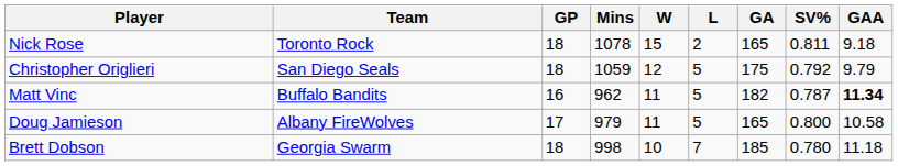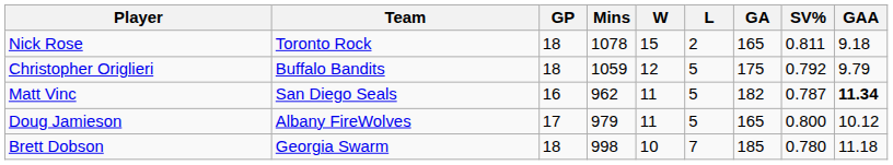 <table class="wikitable">
 <tr>
 <th bgcolor="#DDDDFF" width="27.5%">Player</th>
 <th bgcolor="#DDDDFF" width="27.5%">Team</th>
 <th bgcolor="#DDDDFF" width="5%">GP</th>
 <th bgcolor="#DDDDFF" width="5%">Mins</th>
 <th bgcolor="#DDDDFF" width="5%">W</th>
 <th bgcolor="#DDDDFF" width="5%">L</th>
 <th bgcolor="#DDDDFF" width="5%">GA</th>
 <th bgcolor="#DDDDFF" width="5%">SV%</th>
 <th bgcolor="#DDDDFF" width="5%">GAA</th>
 </tr>
 <tr>
 <td><a href='#'>Nick Rose</a></td>
 <td><a href='#'>Toronto Rock</a></td>
 <td>18</td>
 <td>1078</td>
 <td>15</td>
 <td>2</td>
 <td>165</td>
 <td>0.811</td>
 <td>9.18</td>
 </tr>
 <tr>
 <td><a href='#'>Christopher Origlieri</a></td>
-<td><a href='#'>San Diego Seals</a></td>
+<td><a href='#'>Buffalo Bandits</a></td>
 <td>18</td>
 <td>1059</td>
 <td>12</td>
 <td>5</td>
 <td>175</td>
 <td>0.792</td>
 <td>9.79</td>
 </tr>
 <tr>
 <td><a href='#'>Matt Vinc</a></td>
-<td><a href='#'>Buffalo Bandits</a></td>
+<td><a href='#'>San Diego Seals</a></td>
 <td>16</td>
 <td>962</td>
 <td>11</td>
 <td>5</td>
 <td>182</td>
 <td>0.787</td>
 <td><strong>11.34</strong></td>
 </tr>
 <tr>
 <td><a href='#'>Doug Jamieson</a></td>
 <td><a href='#'>Albany FireWolves</a></td>
 <td>17</td>
 <td>979</td>
 <td>11</td>
 <td>5</td>
 <td>165</td>
 <td>0.800</td>
-<td>10.58</td>
+<td>10.12</td>
 </tr>
 <tr>
 <td><a href='#'>Brett Dobson</a></td>
 <td><a href='#'>Georgia Swarm</a></td>
 <td>18</td>
 <td>998</td>
 <td>10</td>
 <td>7</td>
 <td>185</td>
 <td>0.780</td>
 <td>11.18</td>
 </tr>
 </table>
